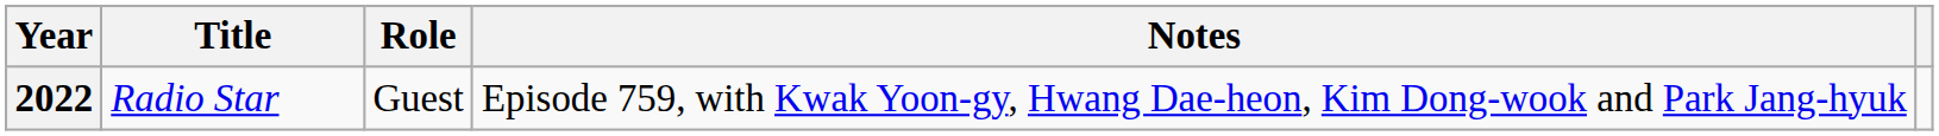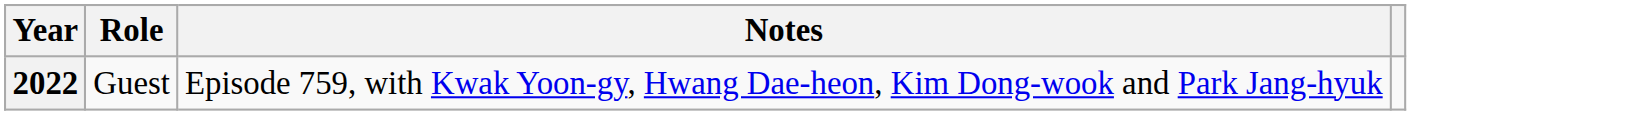 <table class="wikitable sortable plainrowheaders">
 <tr>
 <th scope="col">Year</th>
-<th scope="col" width="100">Title</th>
 <th scope="col">Role</th>
 <th scope="col">Notes</th>
 <th scope="col" class="unsortable"></th>
 </tr>
 <tr>
 <th scope="row">2022</th>
-<td><em><a href='#'>Radio Star</a></em></td>
 <td>Guest</td>
 <td>Episode 759, with <a href='#'>Kwak Yoon-gy</a>, <a href='#'>Hwang Dae-heon</a>, <a href='#'>Kim Dong-wook</a> and <a href='#'>Park Jang-hyuk</a></td>
 <td></td>
 </tr>
 </table>
